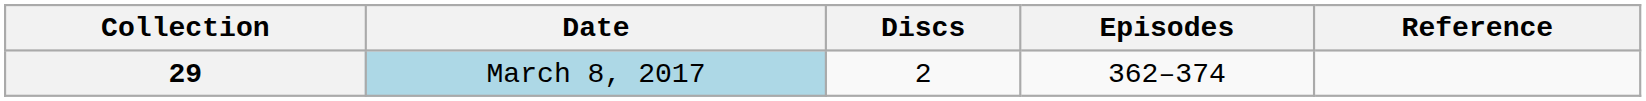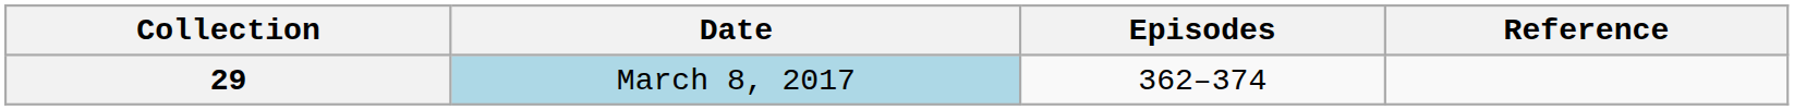 <table class="wikitable" style="text-align: center; width: 60%;">
 <tr>
 <th scope="col" 175px;>Collection</th>
 <th scope="col" 125px;>Date</th>
-<th scope="col">Discs</th>
 <th scope="col">Episodes</th>
 <th scope="col">Reference</th>
 </tr>
 <tr>
 <th scope="row">29</th>
 <td style="background: lightblue;">March 8, 2017</td>
-<td>2</td>
 <td>362–374</td>
 <td></td>
 </tr>
 </table>
